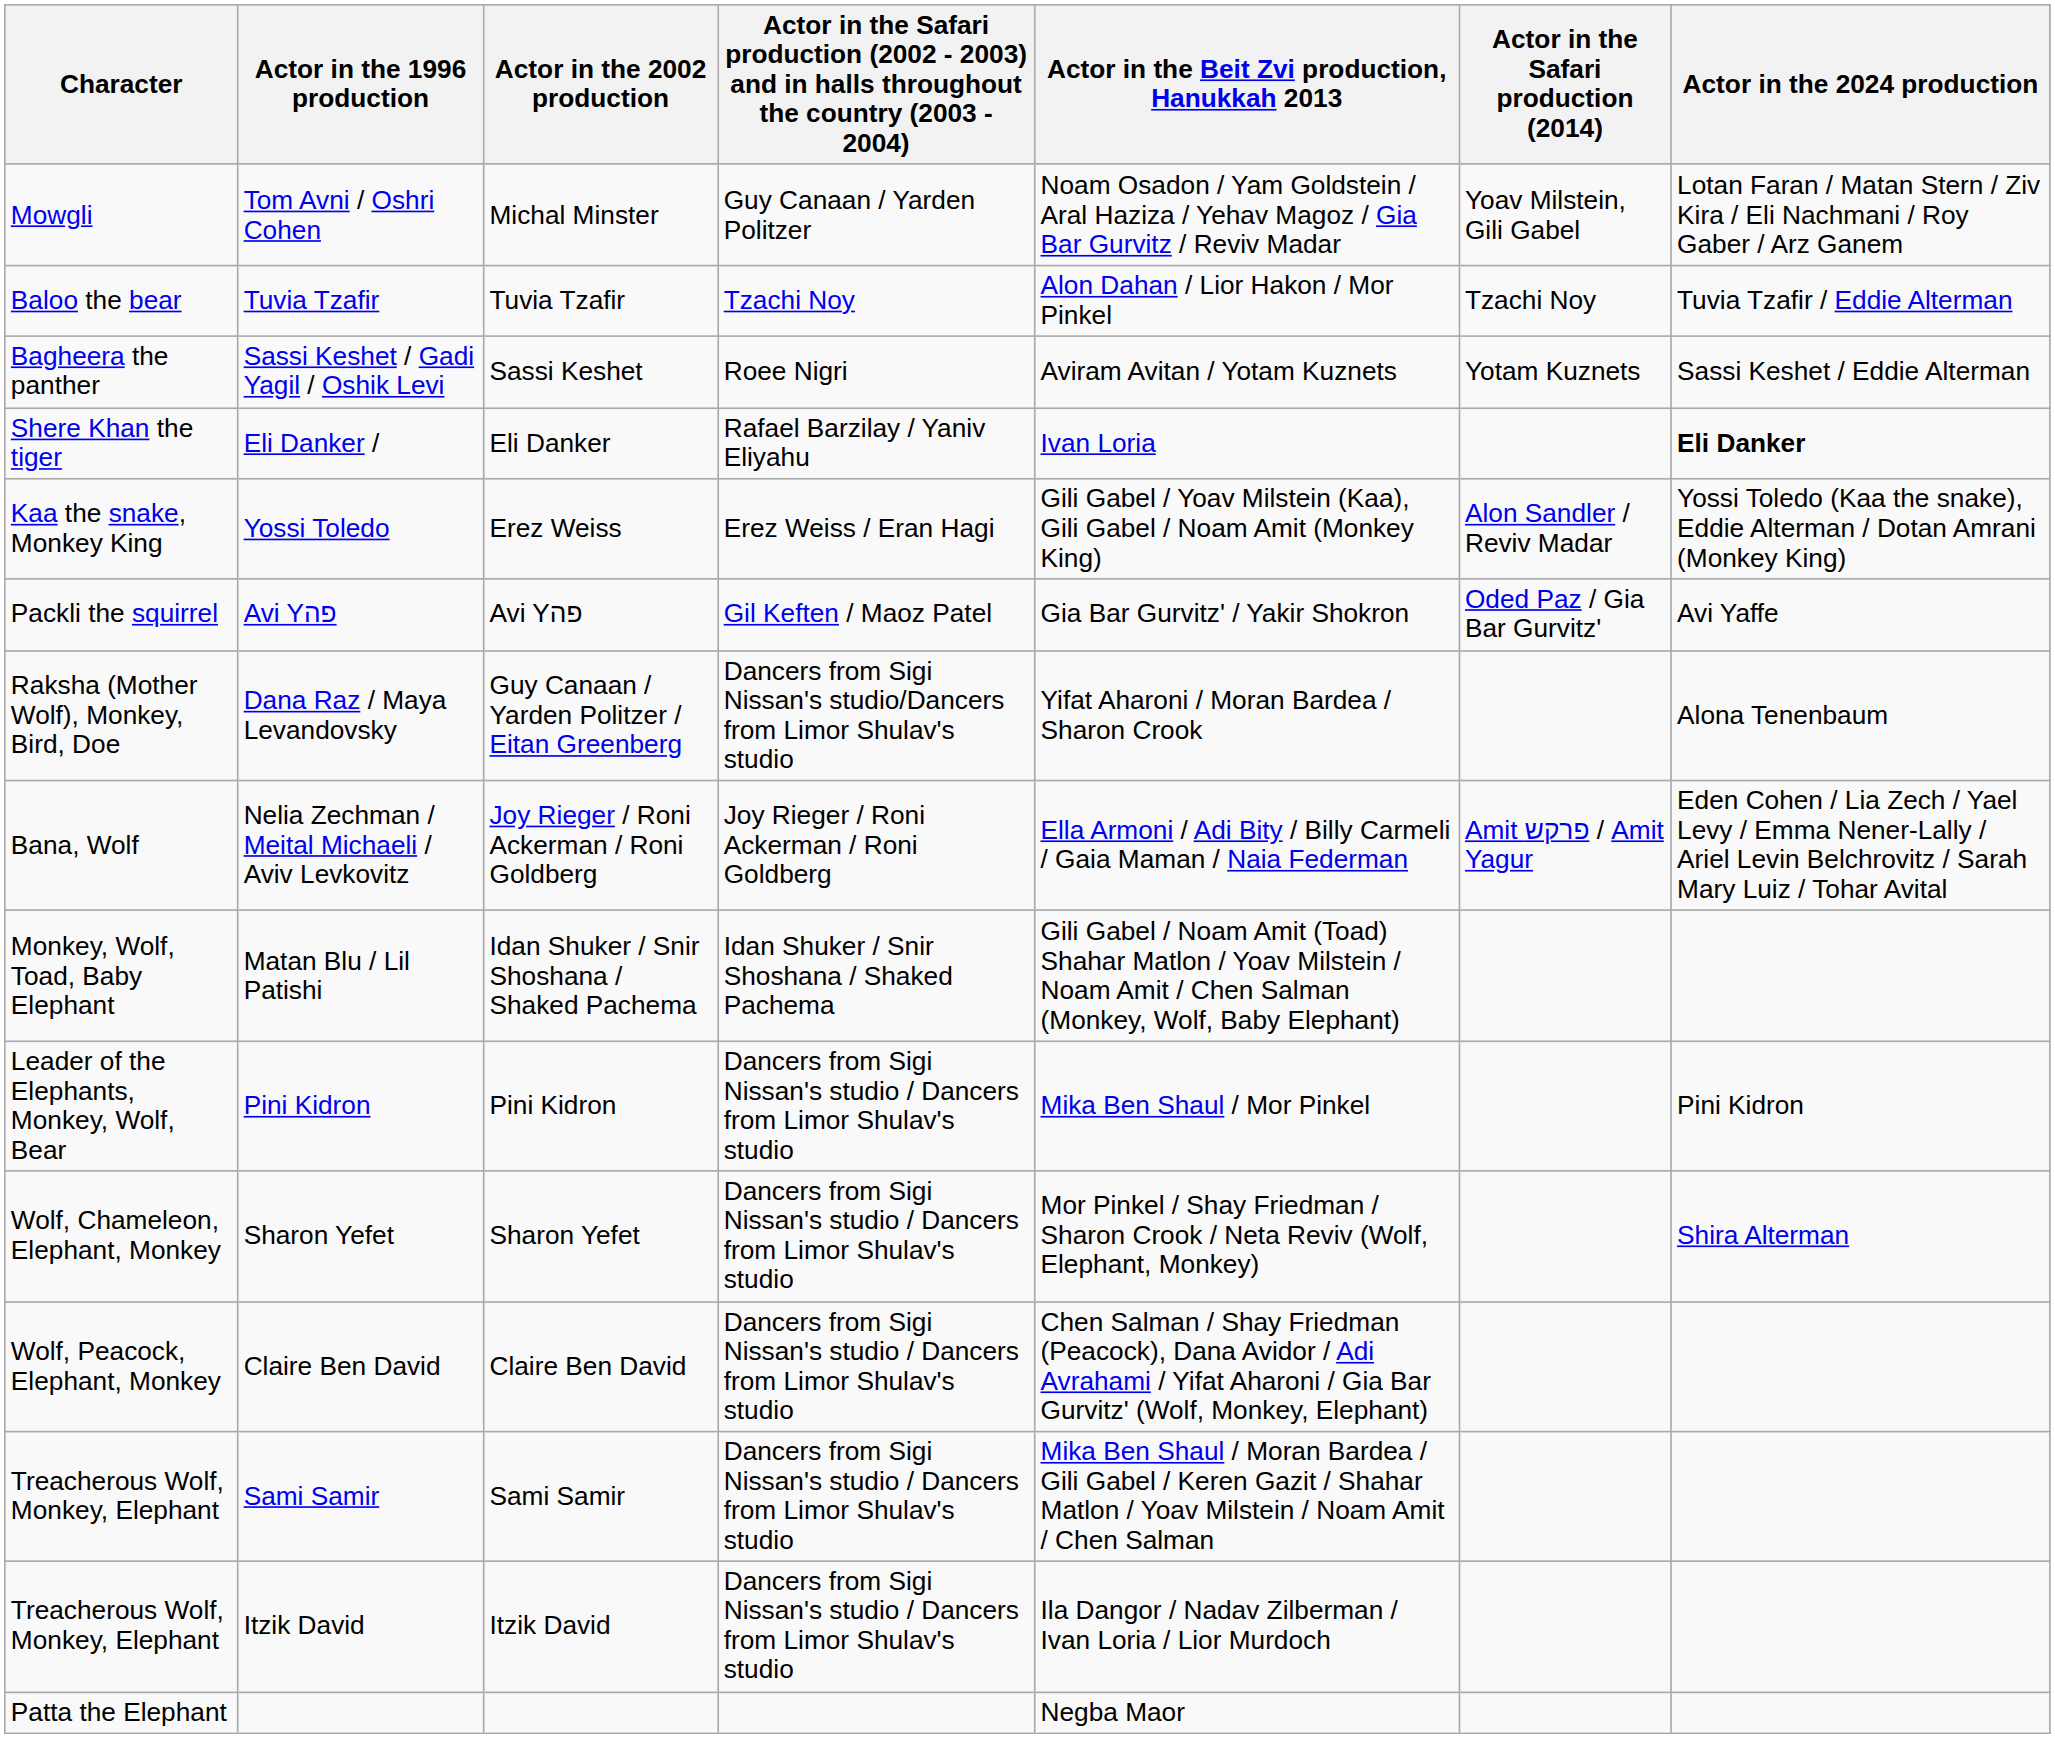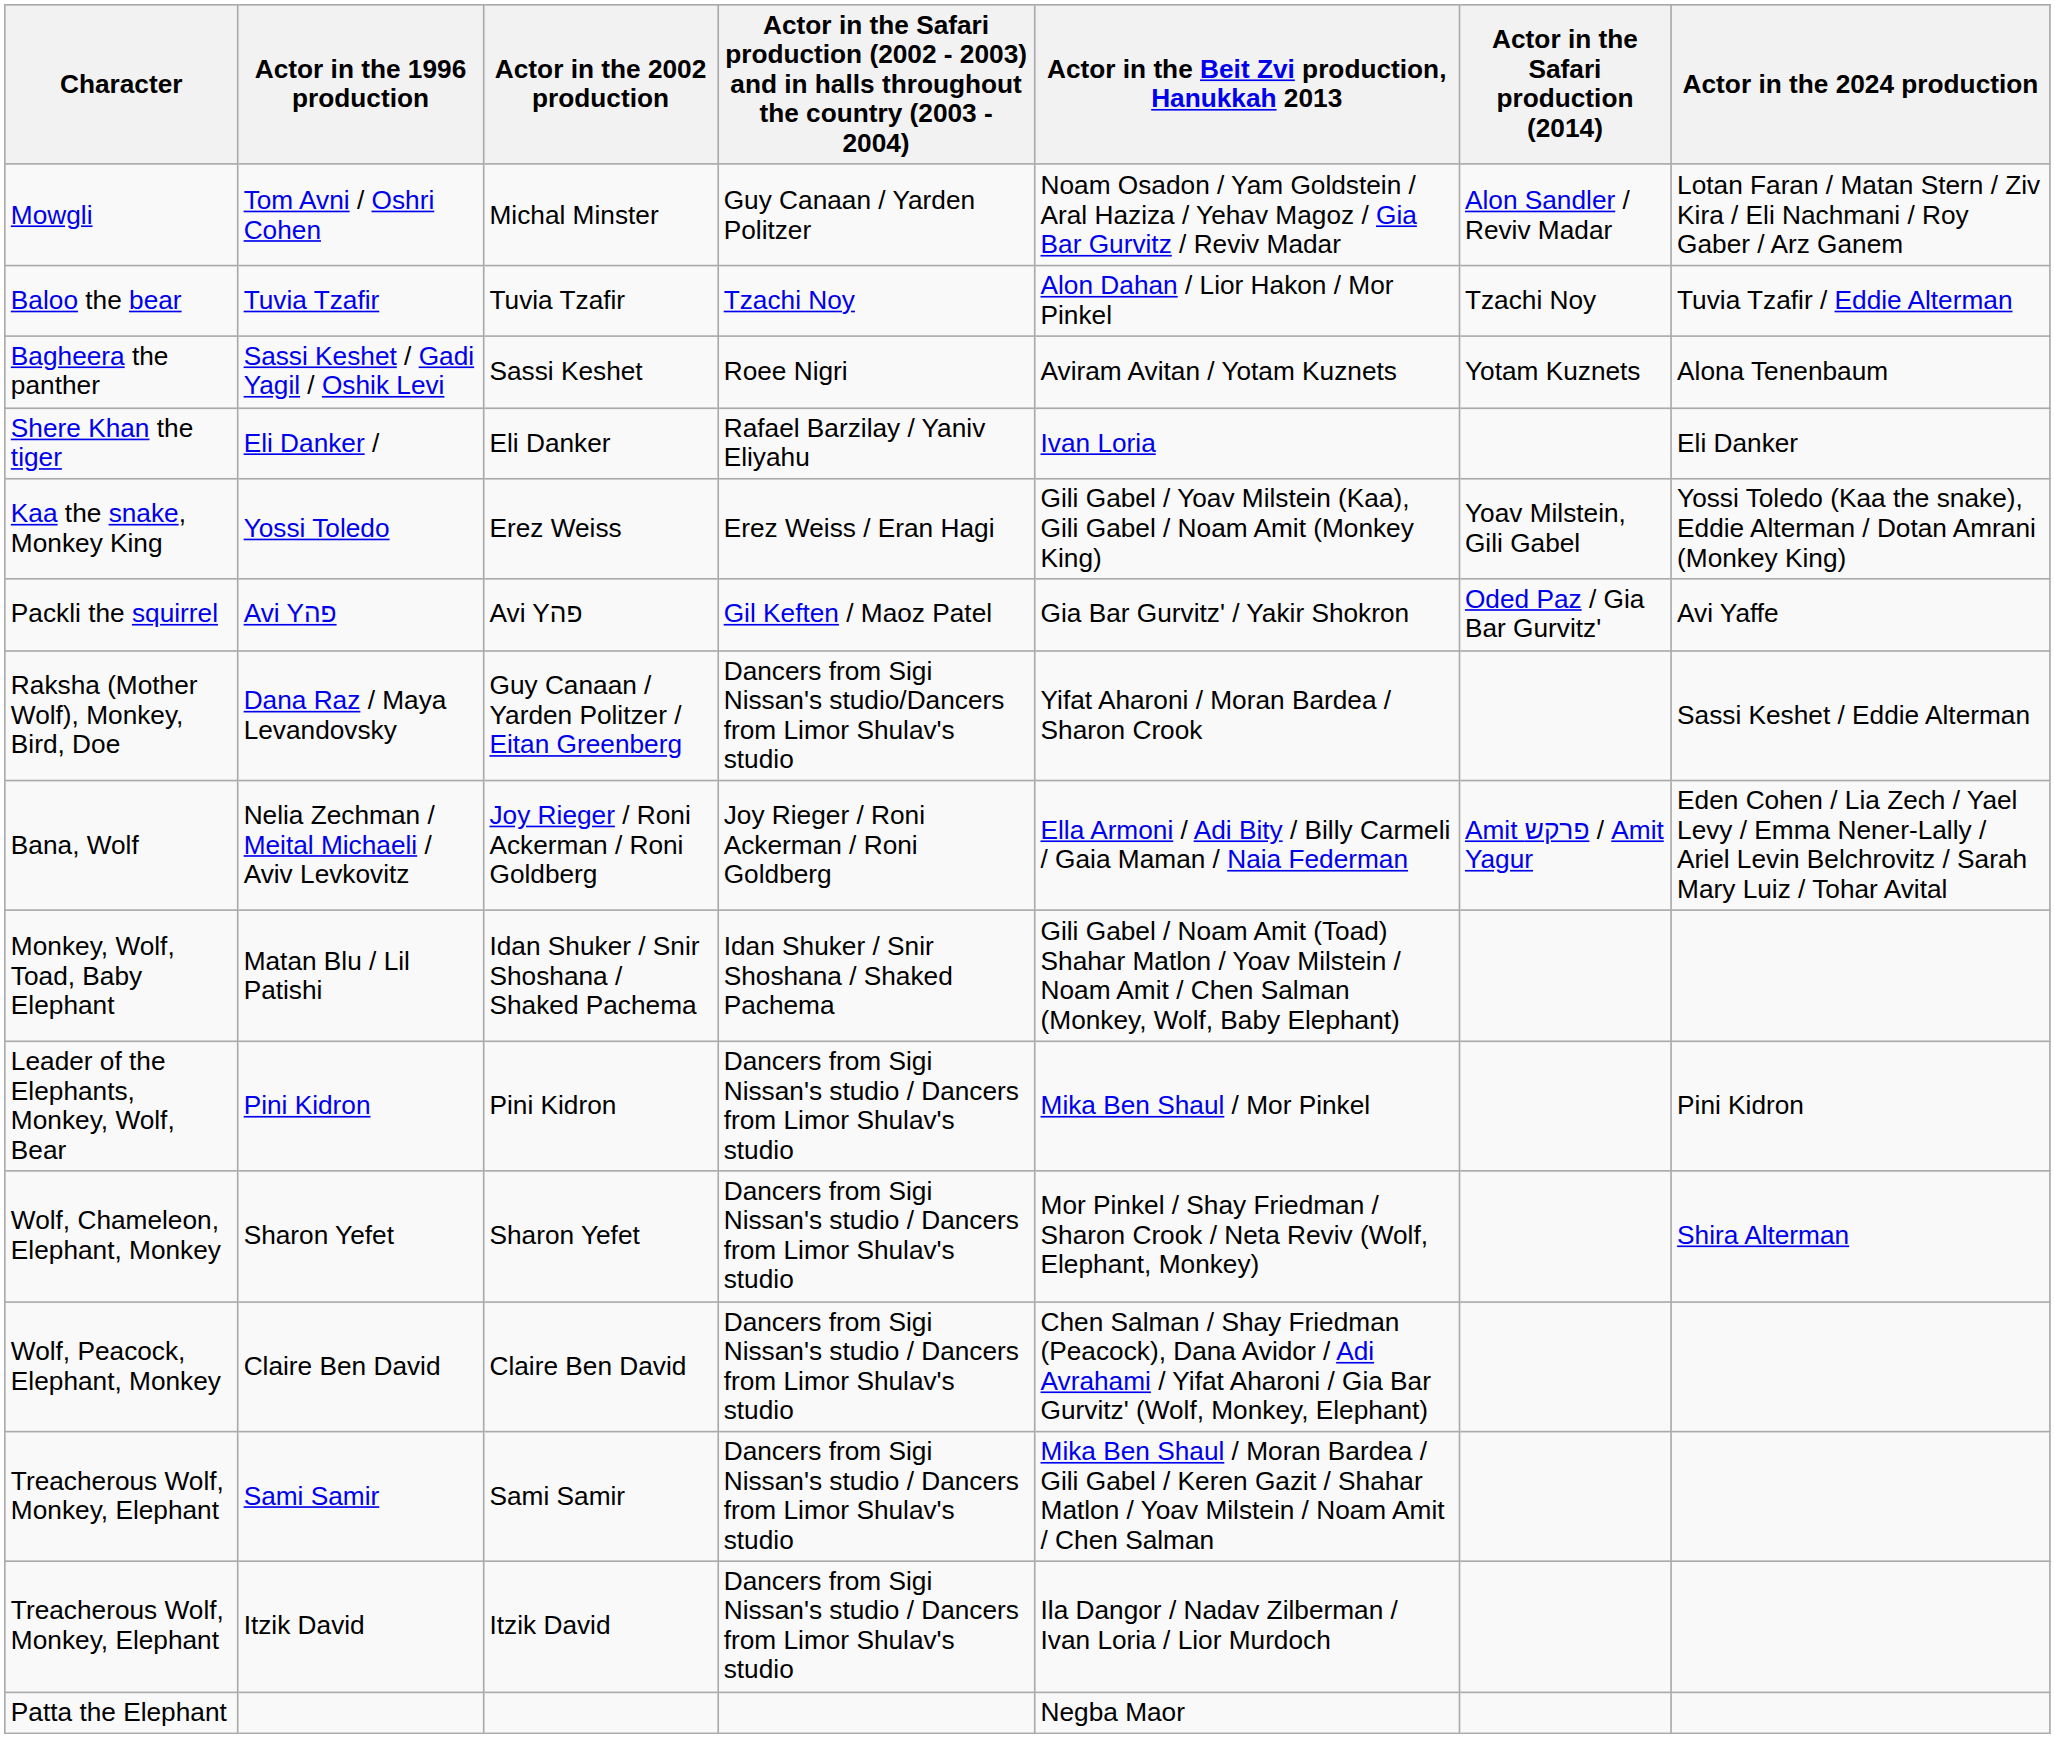 <table class="wikitable">
 <tr>
 <th>Character</th>
 <th>Actor in the 1996 production</th>
 <th>Actor in the 2002 production</th>
 <th>Actor in the Safari production (2002 - 2003)<br>and in halls throughout the country (2003 - 2004)</th>
 <th>Actor in the <a href='#'>Beit Zvi</a> production, <a href='#'>Hanukkah</a> 2013</th>
 <th>Actor in the Safari production (2014)</th>
 <th>Actor in the 2024 production</th>
 </tr>
 <tr>
 <td><a href='#'>Mowgli</a></td>
 <td><a href='#'>Tom Avni</a> / <a href='#'>Oshri Cohen</a></td>
 <td>Michal Minster</td>
 <td>Guy Canaan / Yarden Politzer</td>
 <td>Noam Osadon / Yam Goldstein / Aral Haziza / Yehav Magoz / <a href='#'>Gia Bar Gurvitz</a> / Reviv Madar</td>
-<td>Yoav Milstein, Gili Gabel</td>
+<td><a href='#'>Alon Sandler</a> / Reviv Madar</td>
 <td>Lotan Faran / Matan Stern / Ziv Kira / Eli Nachmani / Roy Gaber / Arz Ganem</td>
 </tr>
 <tr>
 <td><a href='#'>Baloo</a> the <a href='#'>bear</a></td>
 <td><a href='#'>Tuvia Tzafir</a></td>
 <td>Tuvia Tzafir</td>
 <td><a href='#'>Tzachi Noy</a></td>
 <td><a href='#'>Alon Dahan</a> / Lior Hakon / Mor Pinkel</td>
 <td>Tzachi Noy</td>
 <td>Tuvia Tzafir / <a href='#'>Eddie Alterman</a></td>
 </tr>
 <tr>
 <td><a href='#'>Bagheera</a> the panther</td>
 <td><a href='#'>Sassi Keshet</a> / <a href='#'>Gadi Yagil</a> / <a href='#'>Oshik Levi</a></td>
 <td>Sassi Keshet</td>
 <td>Roee Nigri</td>
 <td>Aviram Avitan / Yotam Kuznets</td>
 <td>Yotam Kuznets</td>
-<td>Sassi Keshet / Eddie Alterman</td>
+<td>Alona Tenenbaum</td>
 </tr>
 <tr>
 <td><a href='#'>Shere Khan</a> the <a href='#'>tiger</a></td>
 <td><a href='#'>Eli Danker</a> / </td>
 <td>Eli Danker</td>
 <td>Rafael Barzilay / Yaniv Eliyahu</td>
 <td><a href='#'>Ivan Loria</a></td>
 <td></td>
-<td><strong>Eli Danker</strong></td>
+<td>Eli Danker</td>
 </tr>
 <tr>
 <td><a href='#'>Kaa</a> the <a href='#'>snake</a>, Monkey King</td>
 <td><a href='#'>Yossi Toledo</a></td>
 <td>Erez Weiss</td>
 <td>Erez Weiss / Eran Hagi</td>
 <td>Gili Gabel / Yoav Milstein (Kaa), Gili Gabel / Noam Amit (Monkey King)</td>
-<td><a href='#'>Alon Sandler</a> / Reviv Madar</td>
+<td>Yoav Milstein, Gili Gabel</td>
 <td>Yossi Toledo (Kaa the snake), Eddie Alterman / Dotan Amrani (Monkey King)</td>
 </tr>
 <tr>
 <td>Packli the <a href='#'>squirrel</a></td>
 <td><a href='#'>Avi Yפה</a></td>
 <td>Avi Yפה</td>
 <td><a href='#'>Gil Keften</a> / Maoz Patel</td>
 <td>Gia Bar Gurvitz' / Yakir Shokron</td>
 <td><a href='#'>Oded Paz</a> / Gia Bar Gurvitz'</td>
 <td>Avi Yaffe</td>
 </tr>
 <tr>
 <td>Raksha (Mother Wolf), Monkey, Bird, Doe</td>
 <td><a href='#'>Dana Raz</a> / Maya Levandovsky</td>
 <td>Guy Canaan / Yarden Politzer / <a href='#'>Eitan Greenberg</a></td>
 <td>Dancers from Sigi Nissan's studio/Dancers from Limor Shulav's studio</td>
 <td>Yifat Aharoni / Moran Bardea / Sharon Crook</td>
 <td></td>
-<td>Alona Tenenbaum</td>
+<td>Sassi Keshet / Eddie Alterman</td>
 </tr>
 <tr>
 <td>Bana, Wolf</td>
 <td>Nelia Zechman / <a href='#'>Meital Michaeli</a> / Aviv Levkovitz</td>
 <td><a href='#'>Joy Rieger</a> / Roni Ackerman / Roni Goldberg</td>
 <td>Joy Rieger / Roni Ackerman / Roni Goldberg</td>
 <td><a href='#'>Ella Armoni</a> / <a href='#'>Adi Bity</a> / Billy Carmeli / Gaia Maman / <a href='#'>Naia Federman</a></td>
 <td><a href='#'>Amit פרקש</a> / <a href='#'>Amit Yagur</a></td>
 <td>Eden Cohen / Lia Zech / Yael Levy / Emma Nener-Lally / Ariel Levin Belchrovitz / Sarah Mary Luiz / Tohar Avital</td>
 </tr>
 <tr>
 <td>Monkey, Wolf, Toad, Baby Elephant</td>
 <td>Matan Blu / Lil Patishi</td>
 <td>Idan Shuker / Snir Shoshana / Shaked Pachema</td>
 <td>Idan Shuker / Snir Shoshana / Shaked Pachema</td>
 <td>Gili Gabel / Noam Amit (Toad) Shahar Matlon / Yoav Milstein / Noam Amit / Chen Salman (Monkey, Wolf, Baby Elephant)</td>
 <td></td>
 </tr>
 <tr>
 <td>Leader of the Elephants, Monkey, Wolf, Bear</td>
 <td><a href='#'>Pini Kidron</a></td>
 <td>Pini Kidron</td>
 <td>Dancers from Sigi Nissan's studio / Dancers from Limor Shulav's studio</td>
 <td><a href='#'>Mika Ben Shaul</a> / Mor Pinkel</td>
 <td></td>
 <td>Pini Kidron</td>
 </tr>
 <tr>
 <td>Wolf, Chameleon, Elephant, Monkey</td>
 <td>Sharon Yefet</td>
 <td>Sharon Yefet</td>
 <td>Dancers from Sigi Nissan's studio / Dancers from Limor Shulav's studio</td>
 <td>Mor Pinkel / Shay Friedman / Sharon Crook / Neta Reviv (Wolf, Elephant, Monkey)</td>
 <td></td>
 <td><a href='#'>Shira Alterman</a></td>
 </tr>
 <tr>
 <td>Wolf, Peacock, Elephant, Monkey</td>
 <td>Claire Ben David</td>
 <td>Claire Ben David</td>
 <td>Dancers from Sigi Nissan's studio / Dancers from Limor Shulav's studio</td>
 <td>Chen Salman / Shay Friedman (Peacock), Dana Avidor / <a href='#'>Adi Avrahami</a> / Yifat Aharoni / Gia Bar Gurvitz' (Wolf, Monkey, Elephant)</td>
 <td></td>
 <td></td>
 </tr>
 <tr>
 <td>Treacherous Wolf, Monkey, Elephant</td>
 <td><a href='#'>Sami Samir</a></td>
 <td>Sami Samir</td>
 <td>Dancers from Sigi Nissan's studio / Dancers from Limor Shulav's studio</td>
 <td><a href='#'>Mika Ben Shaul</a> / Moran Bardea / Gili Gabel / Keren Gazit / Shahar Matlon / Yoav Milstein / Noam Amit / Chen Salman</td>
 <td></td>
 <td></td>
 </tr>
 <tr>
 <td>Treacherous Wolf, Monkey, Elephant</td>
 <td>Itzik David</td>
 <td>Itzik David</td>
 <td>Dancers from Sigi Nissan's studio / Dancers from Limor Shulav's studio</td>
 <td>Ila Dangor / Nadav Zilberman / Ivan Loria / Lior Murdoch</td>
 <td></td>
 <td></td>
 </tr>
 <tr>
 <td>Patta the Elephant</td>
 <td></td>
 <td></td>
 <td></td>
 <td>Negba Maor</td>
 <td></td>
 <td></td>
 </tr>
 </table>
